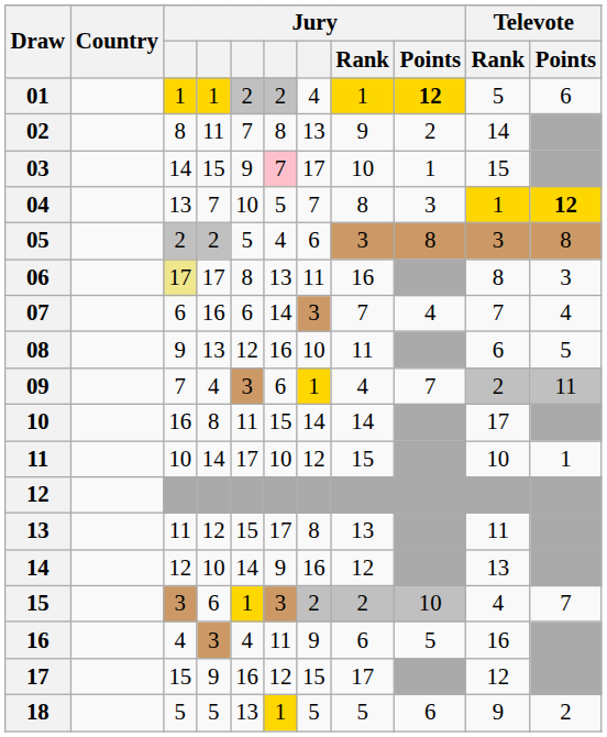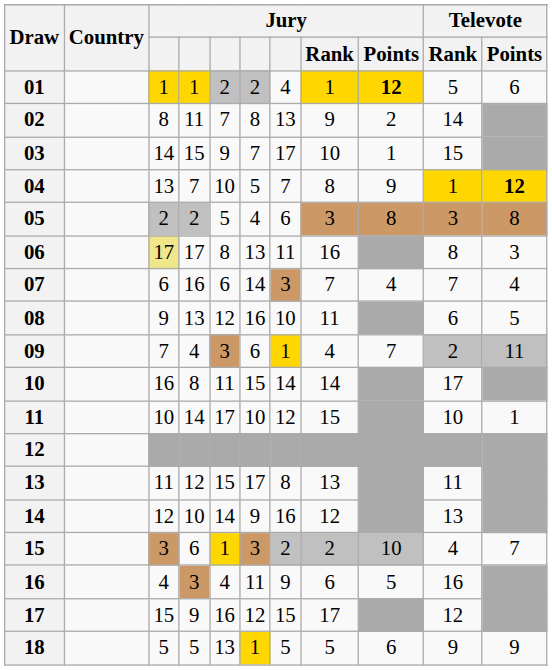 <table class="sortable wikitable collapsible plainrowheaders" style="text-align:center;">
 <tr>
 </tr>
 <tr>
 <th scope="col" rowspan="2">Draw</th>
 <th scope="col" rowspan="2">Country</th>
 <th scope="col" colspan="7">Jury</th>
 <th scope="col" colspan="2">Televote</th>
 </tr>
 <tr>
 <th scope="col"><small></small></th>
 <th scope="col"><small></small></th>
 <th scope="col"><small></small></th>
 <th scope="col"><small></small></th>
 <th scope="col"><small></small></th>
 <th scope="col">Rank</th>
 <th scope="col">Points</th>
 <th scope="col">Rank</th>
 <th scope="col">Points</th>
 </tr>
 <tr>
 <th scope="row" style="text-align:center;">01</th>
 <td style="text-align:left;"></td>
 <td style="background:gold;">1</td>
 <td style="background:gold;">1</td>
 <td style="background:silver;">2</td>
 <td style="background:silver;">2</td>
 <td>4</td>
 <td style="background:gold;">1</td>
 <td style="background:gold;"><strong>12</strong></td>
 <td>5</td>
 <td>6</td>
 </tr>
 <tr>
 <th scope="row" style="text-align:center;">02</th>
 <td style="text-align:left;"></td>
 <td>8</td>
 <td>11</td>
 <td>7</td>
 <td>8</td>
 <td>13</td>
 <td>9</td>
 <td>2</td>
 <td>14</td>
 <td style="background:#AAAAAA;"></td>
 </tr>
 <tr>
 <th scope="row" style="text-align:center;">03</th>
 <td style="text-align:left;"></td>
 <td>14</td>
 <td>15</td>
 <td>9</td>
-<td style="background: pink;">7</td>
+<td>7</td>
 <td>17</td>
 <td>10</td>
 <td>1</td>
 <td>15</td>
 <td style="background:#AAAAAA;"></td>
 </tr>
 <tr>
 <th scope="row" style="text-align:center;">04</th>
 <td style="text-align:left;"></td>
 <td>13</td>
 <td>7</td>
 <td>10</td>
 <td>5</td>
 <td>7</td>
 <td>8</td>
-<td>3</td>
+<td>9</td>
 <td style="background:gold;">1</td>
 <td style="background:gold;"><strong>12</strong></td>
 </tr>
 <tr>
 <th scope="row" style="text-align:center;">05</th>
 <td style="text-align:left;"></td>
 <td style="background:silver;">2</td>
 <td style="background:silver;">2</td>
 <td>5</td>
 <td>4</td>
 <td>6</td>
 <td style="background:#CC9966;">3</td>
 <td style="background:#CC9966;">8</td>
 <td style="background:#CC9966;">3</td>
 <td style="background:#CC9966;">8</td>
 </tr>
 <tr>
 <th scope="row" style="text-align:center;">06</th>
 <td style="text-align:left;"></td>
 <td style="background: khaki;">17</td>
 <td>17</td>
 <td>8</td>
 <td>13</td>
 <td>11</td>
 <td>16</td>
 <td style="background:#AAAAAA;"></td>
 <td>8</td>
 <td>3</td>
 </tr>
 <tr>
 <th scope="row" style="text-align:center;">07</th>
 <td style="text-align:left;"></td>
 <td>6</td>
 <td>16</td>
 <td>6</td>
 <td>14</td>
 <td style="background:#CC9966;">3</td>
 <td>7</td>
 <td>4</td>
 <td>7</td>
 <td>4</td>
 </tr>
 <tr>
 <th scope="row" style="text-align:center;">08</th>
 <td style="text-align:left;"></td>
 <td>9</td>
 <td>13</td>
 <td>12</td>
 <td>16</td>
 <td>10</td>
 <td>11</td>
 <td style="background:#AAAAAA;"></td>
 <td>6</td>
 <td>5</td>
 </tr>
 <tr>
 <th scope="row" style="text-align:center;">09</th>
 <td style="text-align:left;"></td>
 <td>7</td>
 <td>4</td>
 <td style="background:#CC9966;">3</td>
 <td>6</td>
 <td style="background:gold;">1</td>
 <td>4</td>
 <td>7</td>
 <td style="background:silver;">2</td>
 <td style="background:silver;">11</td>
 </tr>
 <tr>
 <th scope="row" style="text-align:center;">10</th>
 <td style="text-align:left;"></td>
 <td>16</td>
 <td>8</td>
 <td>11</td>
 <td>15</td>
 <td>14</td>
 <td>14</td>
 <td style="background:#AAAAAA;"></td>
 <td>17</td>
 <td style="background:#AAAAAA;"></td>
 </tr>
 <tr>
 <th scope="row" style="text-align:center;">11</th>
 <td style="text-align:left;"></td>
 <td>10</td>
 <td>14</td>
 <td>17</td>
 <td>10</td>
 <td>12</td>
 <td>15</td>
 <td style="background:#AAAAAA;"></td>
 <td>10</td>
 <td>1</td>
 </tr>
 <tr class="sortbottom">
 <th scope="row" style="text-align:center;">12</th>
 <td style="text-align:left;"></td>
 <td style="background:#AAAAAA;"></td>
 <td style="background:#AAAAAA;"></td>
 <td style="background:#AAAAAA;"></td>
 <td style="background:#AAAAAA;"></td>
 <td style="background:#AAAAAA;"></td>
 <td style="background:#AAAAAA;"></td>
 <td style="background:#AAAAAA;"></td>
 <td style="background:#AAAAAA;"></td>
 <td style="background:#AAAAAA;"></td>
 </tr>
 <tr>
 <th scope="row" style="text-align:center;">13</th>
 <td style="text-align:left;"></td>
 <td>11</td>
 <td>12</td>
 <td>15</td>
 <td>17</td>
 <td>8</td>
 <td>13</td>
 <td style="background:#AAAAAA;"></td>
 <td>11</td>
 <td style="background:#AAAAAA;"></td>
 </tr>
 <tr>
 <th scope="row" style="text-align:center;">14</th>
 <td style="text-align:left;"></td>
 <td>12</td>
 <td>10</td>
 <td>14</td>
 <td>9</td>
 <td>16</td>
 <td>12</td>
 <td style="background:#AAAAAA;"></td>
 <td>13</td>
 <td style="background:#AAAAAA;"></td>
 </tr>
 <tr>
 <th scope="row" style="text-align:center;">15</th>
 <td style="text-align:left;"></td>
 <td style="background:#CC9966;">3</td>
 <td>6</td>
 <td style="background:gold;">1</td>
 <td style="background:#CC9966;">3</td>
 <td style="background:silver;">2</td>
 <td style="background:silver;">2</td>
 <td style="background:silver;">10</td>
 <td>4</td>
 <td>7</td>
 </tr>
 <tr>
 <th scope="row" style="text-align:center;">16</th>
 <td style="text-align:left;"></td>
 <td>4</td>
 <td style="background:#CC9966;">3</td>
 <td>4</td>
 <td>11</td>
 <td>9</td>
 <td>6</td>
 <td>5</td>
 <td>16</td>
 <td style="background:#AAAAAA;"></td>
 </tr>
 <tr>
 <th scope="row" style="text-align:center;">17</th>
 <td style="text-align:left;"></td>
 <td>15</td>
 <td>9</td>
 <td>16</td>
 <td>12</td>
 <td>15</td>
 <td>17</td>
 <td style="background:#AAAAAA;"></td>
 <td>12</td>
 <td style="background:#AAAAAA;"></td>
 </tr>
 <tr>
 <th scope="row" style="text-align:center;">18</th>
 <td style="text-align:left;"></td>
 <td>5</td>
 <td>5</td>
 <td>13</td>
 <td style="background:gold;">1</td>
 <td>5</td>
 <td>5</td>
 <td>6</td>
 <td>9</td>
-<td>2</td>
+<td>9</td>
 </tr>
 </table>
